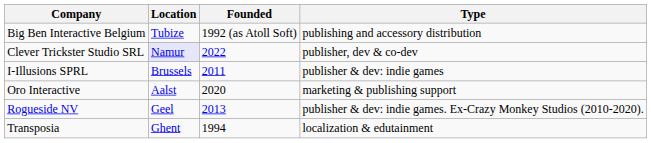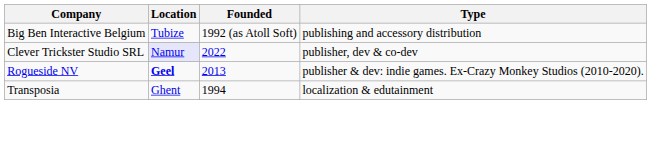 <table class="wikitable">
 <tr>
 <th scope="col">Company</th>
 <th scope="col">Location</th>
 <th scope="col">Founded</th>
 <th scope="col" class="unsortable">Type</th>
 </tr>
 <tr>
 <td>Big Ben Interactive Belgium</td>
 <td><a href='#'>Tubize</a></td>
 <td>1992 (as Atoll Soft)</td>
 <td>publishing and accessory distribution</td>
 </tr>
 <tr>
 <td>Clever Trickster Studio SRL</td>
 <td style="background: lavender;"><a href='#'>Namur</a></td>
 <td><a href='#'>2022</a></td>
 <td>publisher, dev & co-dev</td>
 </tr>
 <tr>
-<td>I-Illusions SPRL</td>
-<td><a href='#'>Brussels</a></td>
-<td><a href='#'>2011</a></td>
-<td>publisher & dev: indie games</td>
-</tr>
-<tr>
-<td>Oro Interactive</td>
-<td><a href='#'>Aalst</a></td>
-<td>2020</td>
-<td>marketing & publishing support</td>
-</tr>
-<tr>
 <td><a href='#'>Rogueside NV</a></td>
-<td><a href='#'>Geel</a></td>
+<td><strong><a href='#'>Geel</a></strong></td>
 <td><a href='#'>2013</a></td>
 <td>publisher & dev: indie games. Ex-Crazy Monkey Studios (2010-2020).</td>
 </tr>
 <tr>
 <td>Transposia</td>
 <td><a href='#'>Ghent</a></td>
 <td>1994</td>
 <td>localization & edutainment</td>
 </tr>
 </table>
